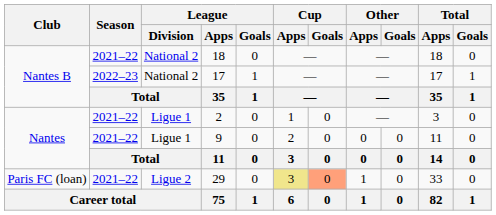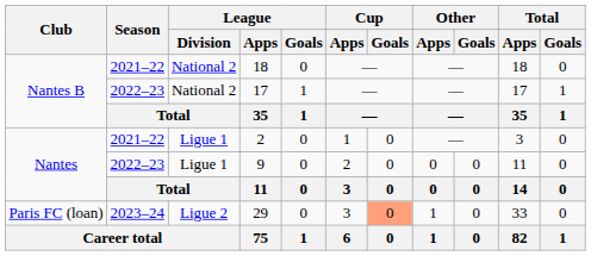 <table class="wikitable" style="text-align:center">
 <tr>
 <th rowspan="2">Club</th>
 <th rowspan="2">Season</th>
 <th colspan="3">League</th>
 <th colspan="2">Cup</th>
 <th colspan="2">Other</th>
 <th colspan="2">Total</th>
 </tr>
 <tr>
 <th>Division</th>
 <th>Apps</th>
 <th>Goals</th>
 <th>Apps</th>
 <th>Goals</th>
 <th>Apps</th>
 <th>Goals</th>
 <th>Apps</th>
 <th>Goals</th>
 </tr>
 <tr>
 <td rowspan="3"><a href='#'>Nantes B</a></td>
 <td><a href='#'>2021–22</a></td>
 <td><a href='#'>National 2</a></td>
 <td>18</td>
 <td>0</td>
 <td colspan="2">—</td>
 <td colspan="2">—</td>
 <td>18</td>
 <td>0</td>
 </tr>
 <tr>
 <td><a href='#'>2022–23</a></td>
 <td>National 2</td>
 <td>17</td>
 <td>1</td>
 <td colspan="2">—</td>
 <td colspan="2">—</td>
 <td>17</td>
 <td>1</td>
 </tr>
 <tr>
 <th colspan="2">Total</th>
 <th>35</th>
 <th>1</th>
 <th colspan="2">—</th>
 <th colspan="2">—</th>
 <th>35</th>
 <th>1</th>
 </tr>
 <tr>
 <td rowspan="3"><a href='#'>Nantes</a></td>
 <td><a href='#'>2021–22</a></td>
 <td><a href='#'>Ligue 1</a></td>
 <td>2</td>
 <td>0</td>
 <td>1</td>
 <td>0</td>
 <td colspan="2">—</td>
 <td>3</td>
 <td>0</td>
 </tr>
 <tr>
-<td><a href='#'>2021–22</a></td>
+<td><a href='#'>2022–23</a></td>
 <td>Ligue 1</td>
 <td>9</td>
 <td>0</td>
 <td>2</td>
 <td>0</td>
 <td>0</td>
 <td>0</td>
 <td>11</td>
 <td>0</td>
 </tr>
 <tr>
 <th colspan="2">Total</th>
 <th>11</th>
 <th>0</th>
 <th>3</th>
 <th>0</th>
 <th>0</th>
 <th>0</th>
 <th>14</th>
 <th>0</th>
 </tr>
 <tr>
 <td><a href='#'>Paris FC</a> (loan)</td>
-<td><a href='#'>2021–22</a></td>
+<td><a href='#'>2023–24</a></td>
 <td><a href='#'>Ligue 2</a></td>
 <td>29</td>
 <td>0</td>
-<td style="background: khaki;">3</td>
+<td>3</td>
 <td style="background: lightsalmon;">0</td>
 <td>1</td>
 <td>0</td>
 <td>33</td>
 <td>0</td>
 </tr>
 <tr>
 <th colspan="3">Career total</th>
 <th>75</th>
 <th>1</th>
 <th>6</th>
 <th>0</th>
 <th>1</th>
 <th>0</th>
 <th>82</th>
 <th>1</th>
 </tr>
 </table>
